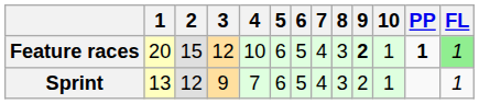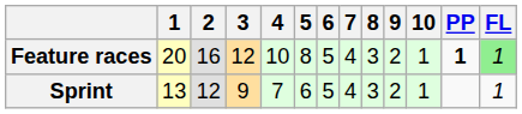 <table class="wikitable" style="font-size: 85%;">
 <tr>
 <th></th>
 <th>1</th>
 <th>2</th>
 <th>3</th>
 <th>4</th>
 <th>5</th>
 <th>6</th>
 <th>7</th>
 <th>8</th>
 <th>9</th>
 <th>10</th>
 <th><a href='#'>PP</a></th>
 <th><a href='#'>FL</a></th>
 </tr>
 <tr align="center">
 <th>Feature races</th>
 <td style="background:#FFFFBF;">20</td>
-<td style="background:#DFDFDF;">15</td>
+<td style="background:#DFDFDF;">16</td>
 <td style="background:#FFDF9F;">12</td>
 <td style="background:#DFFFDF;">10</td>
-<td style="background:#DFFFDF;">6</td>
+<td style="background:#DFFFDF;">8</td>
 <td style="background:#DFFFDF;">5</td>
 <td style="background:#DFFFDF;">4</td>
 <td style="background:#DFFFDF;">3</td>
-<td style="background:#DFFFDF;"><strong>2</strong></td>
+<td style="background:#DFFFDF;">2</td>
 <td style="background:#DFFFDF;">1</td>
 <td><strong>1</strong></td>
 <td style="background: lightgreen;"><em>1</em></td>
 </tr>
 <tr align="center">
 <th>Sprint</th>
 <td style="background:#FFFFBF;">13</td>
 <td style="background:#DFDFDF;">12</td>
 <td style="background:#FFDF9F;">9</td>
 <td style="background:#DFFFDF;">7</td>
 <td style="background:#DFFFDF;">6</td>
 <td style="background:#DFFFDF;">5</td>
 <td style="background:#DFFFDF;">4</td>
 <td style="background:#DFFFDF;">3</td>
 <td style="background:#DFFFDF;">2</td>
 <td style="background:#DFFFDF;">1</td>
 <td></td>
 <td><em>1</em></td>
 </tr>
 </table>
